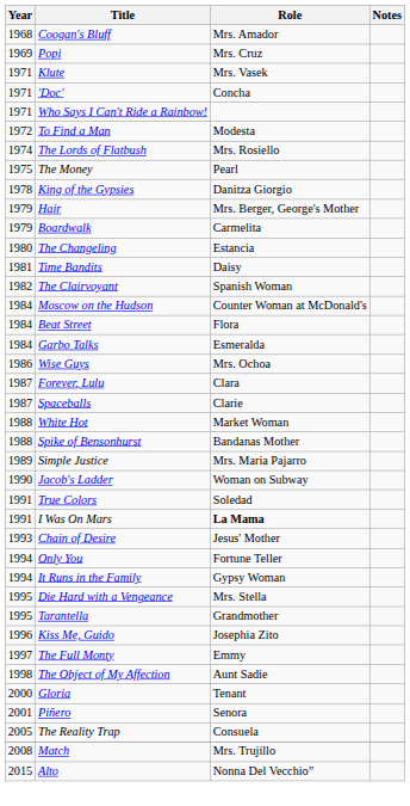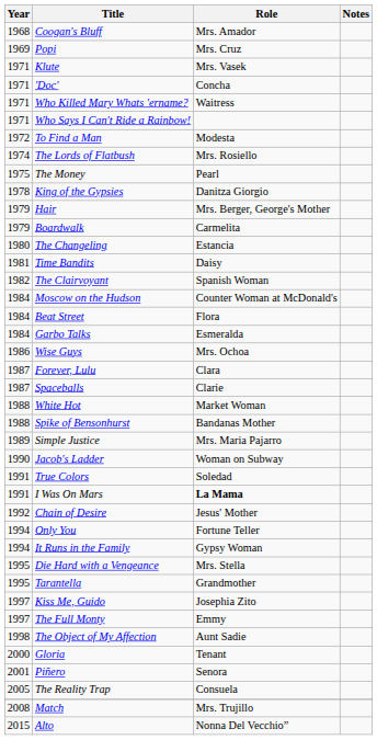 <table class="wikitable sortable">
 <tr>
 <th>Year</th>
 <th>Title</th>
 <th>Role</th>
 <th class="unsortable">Notes</th>
 </tr>
 <tr>
 <td>1968</td>
 <td><em><a href='#'>Coogan's Bluff</a></em></td>
 <td>Mrs. Amador</td>
 <td></td>
 </tr>
 <tr>
 <td>1969</td>
 <td><em><a href='#'>Popi</a></em></td>
 <td>Mrs. Cruz</td>
 <td></td>
 </tr>
 <tr>
 <td>1971</td>
 <td><em><a href='#'>Klute</a></em></td>
 <td>Mrs. Vasek</td>
 <td></td>
 </tr>
 <tr>
 <td>1971</td>
 <td><em><a href='#'>'Doc'</a></em></td>
 <td>Concha</td>
+<td></td>
+</tr>
+<tr>
+<td>1971</td>
+<td><em><a href='#'>Who Killed Mary Whats 'ername?</a></em></td>
+<td>Waitress</td>
 <td></td>
 </tr>
 <tr>
 <td>1971</td>
 <td><em><a href='#'>Who Says I Can't Ride a Rainbow!</a></em></td>
 <td></td>
 <td></td>
 </tr>
 <tr>
 <td>1972</td>
 <td><em><a href='#'>To Find a Man</a></em></td>
 <td>Modesta</td>
 <td></td>
 </tr>
 <tr>
 <td>1974</td>
 <td><em><a href='#'>The Lords of Flatbush</a></em></td>
 <td>Mrs. Rosiello</td>
 <td></td>
 </tr>
 <tr>
 <td>1975</td>
 <td><em>The Money</em></td>
 <td>Pearl</td>
 <td></td>
 </tr>
 <tr>
 <td>1978</td>
 <td><em><a href='#'>King of the Gypsies</a></em></td>
 <td>Danitza Giorgio</td>
 <td></td>
 </tr>
 <tr>
 <td>1979</td>
 <td><em><a href='#'>Hair</a></em></td>
 <td>Mrs. Berger, George's Mother</td>
 <td></td>
 </tr>
 <tr>
 <td>1979</td>
 <td><em><a href='#'>Boardwalk</a></em></td>
 <td>Carmelita</td>
 <td></td>
 </tr>
 <tr>
 <td>1980</td>
 <td><em><a href='#'>The Changeling</a></em></td>
 <td>Estancia</td>
 <td></td>
 </tr>
 <tr>
 <td>1981</td>
 <td><em><a href='#'>Time Bandits</a></em></td>
 <td>Daisy</td>
 <td></td>
 </tr>
 <tr>
 <td>1982</td>
 <td><em><a href='#'>The Clairvoyant</a></em></td>
 <td>Spanish Woman</td>
 <td></td>
 </tr>
 <tr>
 <td>1984</td>
 <td><em><a href='#'>Moscow on the Hudson</a></em></td>
 <td>Counter Woman at McDonald's</td>
 <td></td>
 </tr>
 <tr>
 <td>1984</td>
 <td><em><a href='#'>Beat Street</a></em></td>
 <td>Flora</td>
 <td></td>
 </tr>
 <tr>
 <td>1984</td>
 <td><em><a href='#'>Garbo Talks</a></em></td>
 <td>Esmeralda</td>
 <td></td>
 </tr>
 <tr>
 <td>1986</td>
 <td><em><a href='#'>Wise Guys</a></em></td>
 <td>Mrs. Ochoa</td>
 <td></td>
 </tr>
 <tr>
 <td>1987</td>
 <td><em><a href='#'>Forever, Lulu</a></em></td>
 <td>Clara</td>
 <td></td>
 </tr>
 <tr>
 <td>1987</td>
 <td><em><a href='#'>Spaceballs</a></em></td>
 <td>Clarie</td>
 <td></td>
 </tr>
 <tr>
 <td>1988</td>
 <td><em><a href='#'>White Hot</a></em></td>
 <td>Market Woman</td>
 <td></td>
 </tr>
 <tr>
 <td>1988</td>
 <td><em><a href='#'>Spike of Bensonhurst</a></em></td>
 <td>Bandanas Mother</td>
 <td></td>
 </tr>
 <tr>
 <td>1989</td>
 <td><em>Simple Justice</em></td>
 <td>Mrs. Maria Pajarro</td>
 <td></td>
 </tr>
 <tr>
 <td>1990</td>
 <td><em><a href='#'>Jacob's Ladder</a></em></td>
 <td>Woman on Subway</td>
 <td></td>
 </tr>
 <tr>
 <td>1991</td>
 <td><em><a href='#'>True Colors</a></em></td>
 <td>Soledad</td>
 <td></td>
 </tr>
 <tr>
 <td>1991</td>
 <td><em>I Was On Mars</em></td>
 <td><strong>La Mama</strong></td>
 <td></td>
 </tr>
 <tr>
-<td>1993</td>
+<td>1992</td>
 <td><em><a href='#'>Chain of Desire</a></em></td>
 <td>Jesus' Mother</td>
 <td></td>
 </tr>
 <tr>
 <td>1994</td>
 <td><em><a href='#'>Only You</a></em></td>
 <td>Fortune Teller</td>
 <td></td>
 </tr>
 <tr>
 <td>1994</td>
 <td><em><a href='#'>It Runs in the Family</a></em></td>
 <td>Gypsy Woman</td>
 <td></td>
 </tr>
 <tr>
 <td>1995</td>
 <td><em><a href='#'>Die Hard with a Vengeance</a></em></td>
 <td>Mrs. Stella</td>
 <td></td>
 </tr>
 <tr>
 <td>1995</td>
 <td><em><a href='#'>Tarantella</a></em></td>
 <td>Grandmother</td>
 <td></td>
 </tr>
 <tr>
-<td>1996</td>
+<td>1997</td>
 <td><em><a href='#'>Kiss Me, Guido</a></em></td>
 <td>Josephia Zito</td>
 <td></td>
 </tr>
 <tr>
 <td>1997</td>
 <td><em><a href='#'>The Full Monty</a></em></td>
 <td>Emmy</td>
 <td></td>
 </tr>
 <tr>
 <td>1998</td>
 <td><em><a href='#'>The Object of My Affection</a></em></td>
 <td>Aunt Sadie</td>
 <td></td>
 </tr>
 <tr>
 <td>2000</td>
 <td><em><a href='#'>Gloria</a></em></td>
 <td>Tenant</td>
 <td></td>
 </tr>
 <tr>
 <td>2001</td>
 <td><em><a href='#'>Piñero</a></em></td>
 <td>Senora</td>
 <td></td>
 </tr>
 <tr>
 <td>2005</td>
 <td><em>The Reality Trap</em></td>
 <td>Consuela</td>
 <td></td>
 </tr>
 <tr>
 </tr>
 <tr>
 <td>2008</td>
 <td><em><a href='#'>Match</a></em></td>
 <td>Mrs. Trujillo</td>
 <td></td>
 </tr>
 <tr>
 <td>2015</td>
 <td><em><a href='#'>Alto</a></em></td>
 <td>Nonna Del Vecchio”</td>
 <td></td>
 </tr>
 </table>
